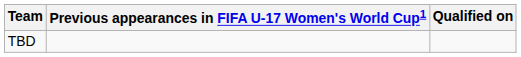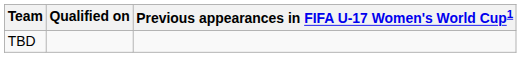 <table class="wikitable sortable">
 <tr>
 <th>Team</th>
+<th>Qualified on</th>
 <th data-sort-type="number">Previous appearances in <a href='#'>FIFA U-17 Women's World Cup</a><sup><strong><a href='#'>1</a></strong></sup></th>
-<th>Qualified on</th>
 </tr>
 <tr>
 <td>TBD</td>
 <td></td>
 <td></td>
 </tr>
 </table>
